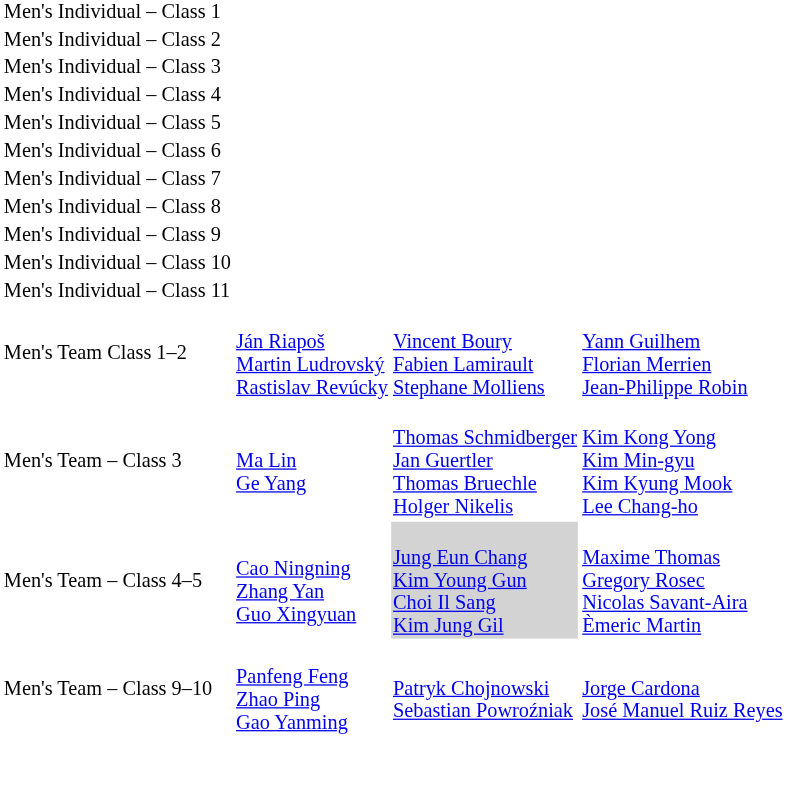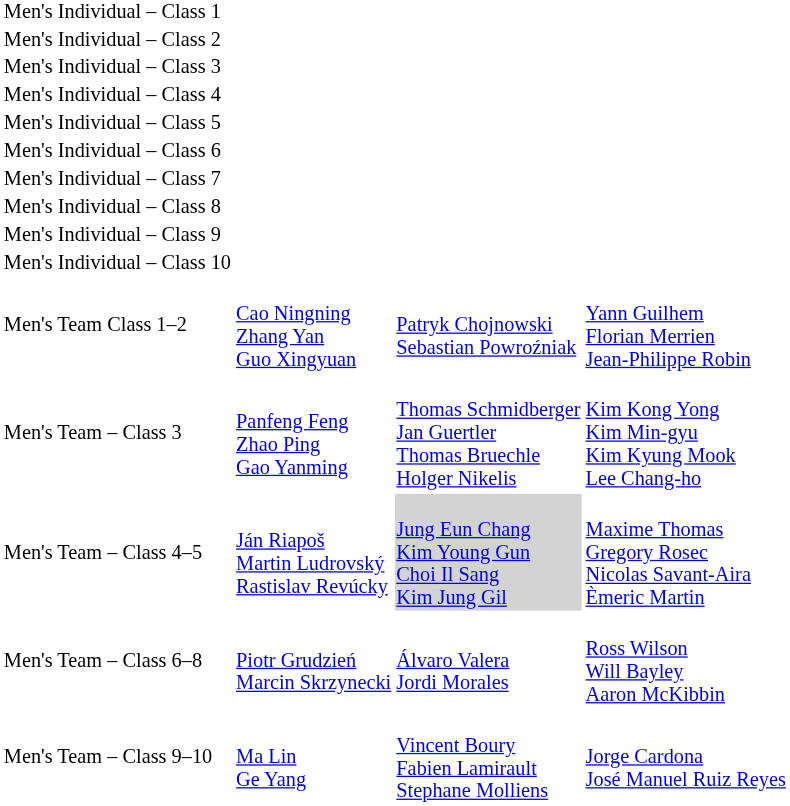 <table>
 <tr>
 <td>Men's Individual – Class 1<br></td>
 <td></td>
 <td></td>
 <td></td>
 </tr>
 <tr>
 <td>Men's Individual – Class 2<br></td>
 <td></td>
 <td></td>
 <td></td>
 </tr>
 <tr>
 <td>Men's Individual – Class 3<br></td>
 <td></td>
 <td></td>
 <td></td>
 </tr>
 <tr>
 <td>Men's Individual – Class 4<br></td>
 <td></td>
 <td></td>
 <td></td>
 </tr>
 <tr>
 <td>Men's Individual – Class 5<br></td>
 <td></td>
 <td></td>
 <td></td>
 </tr>
 <tr>
 <td>Men's Individual – Class 6<br></td>
 <td></td>
 <td></td>
 <td></td>
 </tr>
 <tr>
 <td>Men's Individual – Class 7<br></td>
 <td></td>
 <td></td>
 <td></td>
 </tr>
 <tr>
 <td>Men's Individual – Class 8<br></td>
 <td></td>
 <td></td>
 <td></td>
 </tr>
 <tr>
 <td>Men's Individual – Class 9<br></td>
 <td></td>
 <td></td>
 <td></td>
 </tr>
 <tr>
 <td>Men's Individual – Class 10<br></td>
 <td></td>
 <td></td>
 <td></td>
 </tr>
 <tr>
-<td>Men's Individual – Class 11<br></td>
-<td></td>
-<td></td>
-<td></td>
-</tr>
-<tr>
 <td>Men's Team Class 1–2<br></td>
-<td><br><a href='#'>Ján Riapoš</a><br><a href='#'>Martin Ludrovský</a><br><a href='#'>Rastislav Revúcky</a></td>
-<td><br><a href='#'>Vincent Boury</a><br><a href='#'>Fabien Lamirault</a><br><a href='#'>Stephane Molliens</a></td>
+<td><br><a href='#'>Cao Ningning</a><br><a href='#'>Zhang Yan</a><br><a href='#'>Guo Xingyuan</a></td>
+<td><br><a href='#'>Patryk Chojnowski</a><br><a href='#'>Sebastian Powroźniak</a></td>
 <td><br><a href='#'>Yann Guilhem</a><br><a href='#'>Florian Merrien</a><br><a href='#'>Jean-Philippe Robin</a></td>
 </tr>
 <tr>
 <td>Men's Team – Class 3<br></td>
-<td><br><a href='#'>Ma Lin</a><br><a href='#'>Ge Yang</a></td>
+<td><br><a href='#'>Panfeng Feng</a><br><a href='#'>Zhao Ping</a><br><a href='#'>Gao Yanming</a></td>
 <td><br><a href='#'>Thomas Schmidberger</a><br><a href='#'>Jan Guertler</a><br><a href='#'>Thomas Bruechle</a><br><a href='#'>Holger Nikelis</a></td>
 <td><br><a href='#'>Kim Kong Yong</a><br><a href='#'>Kim Min-gyu</a><br><a href='#'>Kim Kyung Mook</a><br><a href='#'>Lee Chang-ho</a></td>
 </tr>
 <tr>
 <td>Men's Team – Class 4–5<br></td>
-<td><br><a href='#'>Cao Ningning</a><br><a href='#'>Zhang Yan</a><br><a href='#'>Guo Xingyuan</a></td>
+<td><br><a href='#'>Ján Riapoš</a><br><a href='#'>Martin Ludrovský</a><br><a href='#'>Rastislav Revúcky</a></td>
 <td style="background: lightgrey;"><br><a href='#'>Jung Eun Chang</a><br><a href='#'>Kim Young Gun</a><br><a href='#'>Choi Il Sang</a><br><a href='#'>Kim Jung Gil</a></td>
 <td><br><a href='#'>Maxime Thomas</a><br><a href='#'>Gregory Rosec</a><br><a href='#'>Nicolas Savant-Aira</a><br><a href='#'>Èmeric Martin</a></td>
 </tr>
 <tr>
+<td>Men's Team – Class 6–8<br></td>
+<td><br><a href='#'>Piotr Grudzień</a><br><a href='#'>Marcin Skrzynecki</a></td>
+<td><br><a href='#'>Álvaro Valera</a><br><a href='#'>Jordi Morales</a></td>
+<td><br><a href='#'>Ross Wilson</a><br><a href='#'>Will Bayley</a><br><a href='#'>Aaron McKibbin</a></td>
+</tr>
+<tr>
 <td>Men's Team – Class 9–10<br></td>
-<td><br><a href='#'>Panfeng Feng</a><br><a href='#'>Zhao Ping</a><br><a href='#'>Gao Yanming</a></td>
-<td><br><a href='#'>Patryk Chojnowski</a><br><a href='#'>Sebastian Powroźniak</a></td>
+<td><br><a href='#'>Ma Lin</a><br><a href='#'>Ge Yang</a></td>
+<td><br><a href='#'>Vincent Boury</a><br><a href='#'>Fabien Lamirault</a><br><a href='#'>Stephane Molliens</a></td>
 <td><br><a href='#'>Jorge Cardona</a><br><a href='#'>José Manuel Ruiz Reyes</a></td>
 </tr>
 </table>
